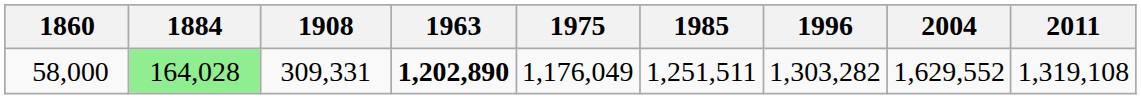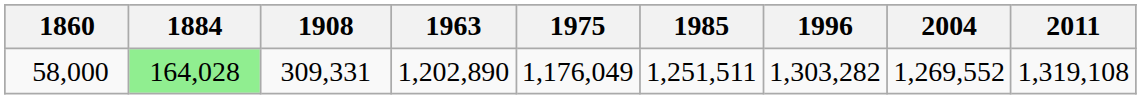 <table class="wikitable">
 <tr>
 <th>1860</th>
 <th>1884</th>
 <th>1908</th>
 <th>1963</th>
 <th>1975</th>
 <th>1985</th>
 <th>1996</th>
 <th>2004</th>
 <th>2011</th>
 </tr>
 <tr style="text-align:right;">
 <td>   58,000  </td>
 <td style="background: lightgreen;">  164,028  </td>
 <td>  309,331  </td>
-<td><strong>1,202,890</strong></td>
+<td>1,202,890</td>
 <td>1,176,049</td>
 <td>1,251,511</td>
 <td>1,303,282</td>
-<td>1,629,552</td>
+<td>1,269,552</td>
 <td>1,319,108</td>
 </tr>
 </table>
